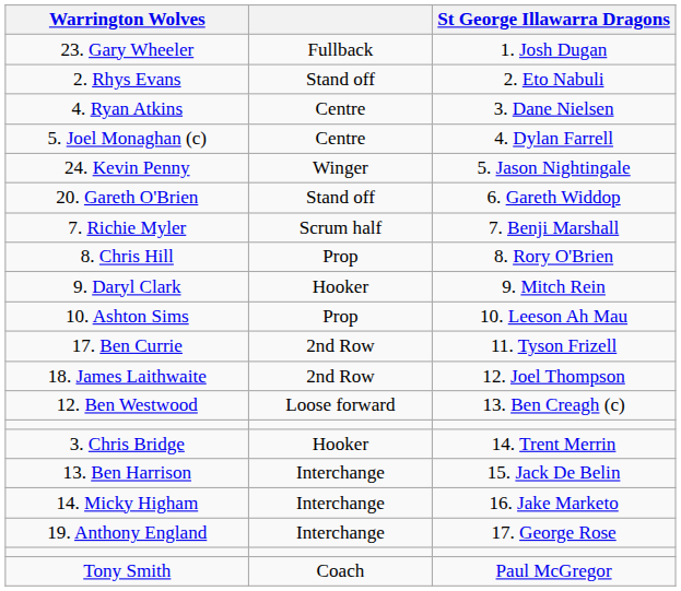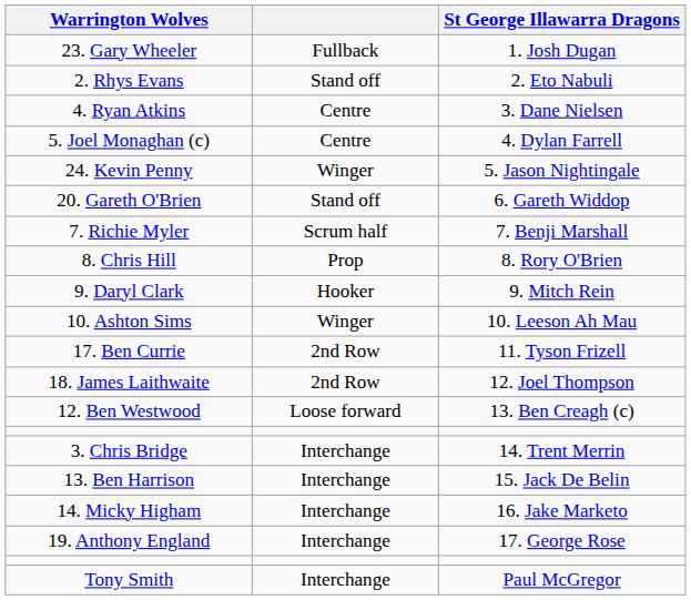 <table class="wikitable" style="margin: 1em auto 1em auto">
 <tr>
 <th width="200"> <a href='#'>Warrington Wolves</a></th>
 <th width="150"></th>
 <th width="200"> <a href='#'>St George Illawarra Dragons</a></th>
 </tr>
 <tr>
 <td align="center" colspan="1">23. <a href='#'>Gary Wheeler</a></td>
 <td align="center" colspan="1">Fullback</td>
 <td align="center" colspan="1">1. <a href='#'>Josh Dugan</a></td>
 </tr>
 <tr>
 <td align="center" colspan="1">2. <a href='#'>Rhys Evans</a></td>
 <td align="center" colspan="1">Stand off</td>
 <td align="center" colspan="1">2. <a href='#'>Eto Nabuli</a></td>
 </tr>
 <tr>
 <td align="center" colspan="1">4. <a href='#'>Ryan Atkins</a></td>
 <td align="center" colspan="1">Centre</td>
 <td align="center" colspan="1">3. <a href='#'>Dane Nielsen</a></td>
 </tr>
 <tr>
 <td align="center" colspan="1">5. <a href='#'>Joel Monaghan</a> (c)</td>
 <td align="center" colspan="1">Centre</td>
 <td align="center" colspan="1">4. <a href='#'>Dylan Farrell</a></td>
 </tr>
 <tr>
 <td align="center" colspan="1">24. <a href='#'>Kevin Penny</a></td>
 <td align="center" colspan="1">Winger</td>
 <td align="center" colspan="1">5. <a href='#'>Jason Nightingale</a></td>
 </tr>
 <tr>
 <td align="center" colspan="1">20. <a href='#'>Gareth O'Brien</a></td>
 <td align="center" colspan="1">Stand off</td>
 <td align="center" colspan="1">6. <a href='#'>Gareth Widdop</a></td>
 </tr>
 <tr>
 <td align="center" colspan="1">7. <a href='#'>Richie Myler</a></td>
 <td align="center" colspan="1">Scrum half</td>
 <td align="center" colspan="1">7. <a href='#'>Benji Marshall</a></td>
 </tr>
 <tr>
 <td align="center" colspan="1">8. <a href='#'>Chris Hill</a></td>
 <td align="center" colspan="1">Prop</td>
 <td align="center" colspan="1">8. <a href='#'>Rory O'Brien</a></td>
 </tr>
 <tr>
 <td align="center" colspan="1">9. <a href='#'>Daryl Clark</a></td>
 <td align="center" colspan="1">Hooker</td>
 <td align="center" colspan="1">9. <a href='#'>Mitch Rein</a></td>
 </tr>
 <tr>
 <td align="center" colspan="1">10. <a href='#'>Ashton Sims</a></td>
-<td align="center" colspan="1">Prop</td>
+<td align="center" colspan="1">Winger</td>
 <td align="center" colspan="1">10. <a href='#'>Leeson Ah Mau</a></td>
 </tr>
 <tr>
 <td align="center" colspan="1">17. <a href='#'>Ben Currie</a></td>
 <td align="center" colspan="1">2nd Row</td>
 <td align="center" colspan="1">11. <a href='#'>Tyson Frizell</a></td>
 </tr>
 <tr>
 <td align="center" colspan="1">18. <a href='#'>James Laithwaite</a></td>
 <td align="center" colspan="1">2nd Row</td>
 <td align="center" colspan="1">12. <a href='#'>Joel Thompson</a></td>
 </tr>
 <tr>
 <td align="center" colspan="1">12. <a href='#'>Ben Westwood</a></td>
 <td align="center" colspan="1">Loose forward</td>
 <td align="center" colspan="1">13. <a href='#'>Ben Creagh</a> (c)</td>
 </tr>
 <tr>
 <td align="center" colspan="1"></td>
 <td align="center" colspan="1"></td>
 <td align="center" colspan="1"></td>
 </tr>
 <tr>
 <td align="center" colspan="1">3. <a href='#'>Chris Bridge</a></td>
-<td align="center" colspan="1">Hooker</td>
+<td align="center" colspan="1">Interchange</td>
 <td align="center" colspan="1">14. <a href='#'>Trent Merrin</a></td>
 </tr>
 <tr>
 <td align="center" colspan="1">13. <a href='#'>Ben Harrison</a></td>
 <td align="center" colspan="1">Interchange</td>
 <td align="center" colspan="1">15. <a href='#'>Jack De Belin</a></td>
 </tr>
 <tr>
 <td align="center" colspan="1">14. <a href='#'>Micky Higham</a></td>
 <td align="center" colspan="1">Interchange</td>
 <td align="center" colspan="1">16. <a href='#'>Jake Marketo</a></td>
 </tr>
 <tr>
 <td align="center" colspan="1">19. <a href='#'>Anthony England</a></td>
 <td align="center" colspan="1">Interchange</td>
 <td align="center" colspan="1">17. <a href='#'>George Rose</a></td>
 </tr>
 <tr>
 <td align="center" colspan="1"></td>
 <td align="center" colspan="1"></td>
 <td align="center" colspan="1"></td>
 </tr>
 <tr>
 <td align="center" colspan="1"><a href='#'>Tony Smith</a></td>
-<td align="center" colspan="1">Coach</td>
+<td align="center" colspan="1">Interchange</td>
 <td align="center" colspan="1"><a href='#'>Paul McGregor</a></td>
 </tr>
 </table>
